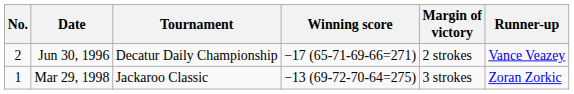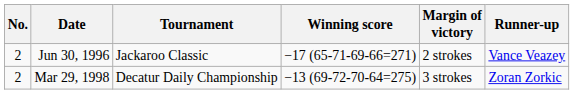 <table class="wikitable" style="font-size:95%;">
 <tr>
 <th>No.</th>
 <th>Date</th>
 <th>Tournament</th>
 <th>Winning score</th>
 <th>Margin of<br>victory</th>
 <th>Runner-up</th>
 </tr>
 <tr>
 <td align=center>2</td>
 <td align=right>Jun 30, 1996</td>
-<td>Decatur Daily Championship</td>
+<td>Jackaroo Classic</td>
 <td>−17 (65-71-69-66=271)</td>
 <td>2 strokes</td>
 <td> <a href='#'>Vance Veazey</a></td>
 </tr>
 <tr>
-<td align=center>1</td>
+<td align=center>2</td>
 <td align=right>Mar 29, 1998</td>
-<td>Jackaroo Classic</td>
+<td>Decatur Daily Championship</td>
 <td>−13 (69-72-70-64=275)</td>
 <td>3 strokes</td>
 <td> <a href='#'>Zoran Zorkic</a></td>
 </tr>
 </table>
